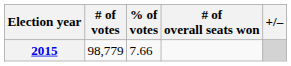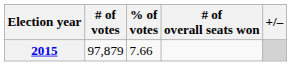 <table class="wikitable">
 <tr>
 <th>Election year</th>
 <th># of<br>votes</th>
 <th>% of<br>votes</th>
 <th># of<br>overall seats won</th>
 <th>+/–</th>
 </tr>
 <tr>
 <th><a href='#'>2015</a></th>
-<td>98,779</td>
+<td>97,879</td>
 <td>7.66</td>
 <td></td>
 <td bgcolor="lightgrey"></td>
 </tr>
 </table>
